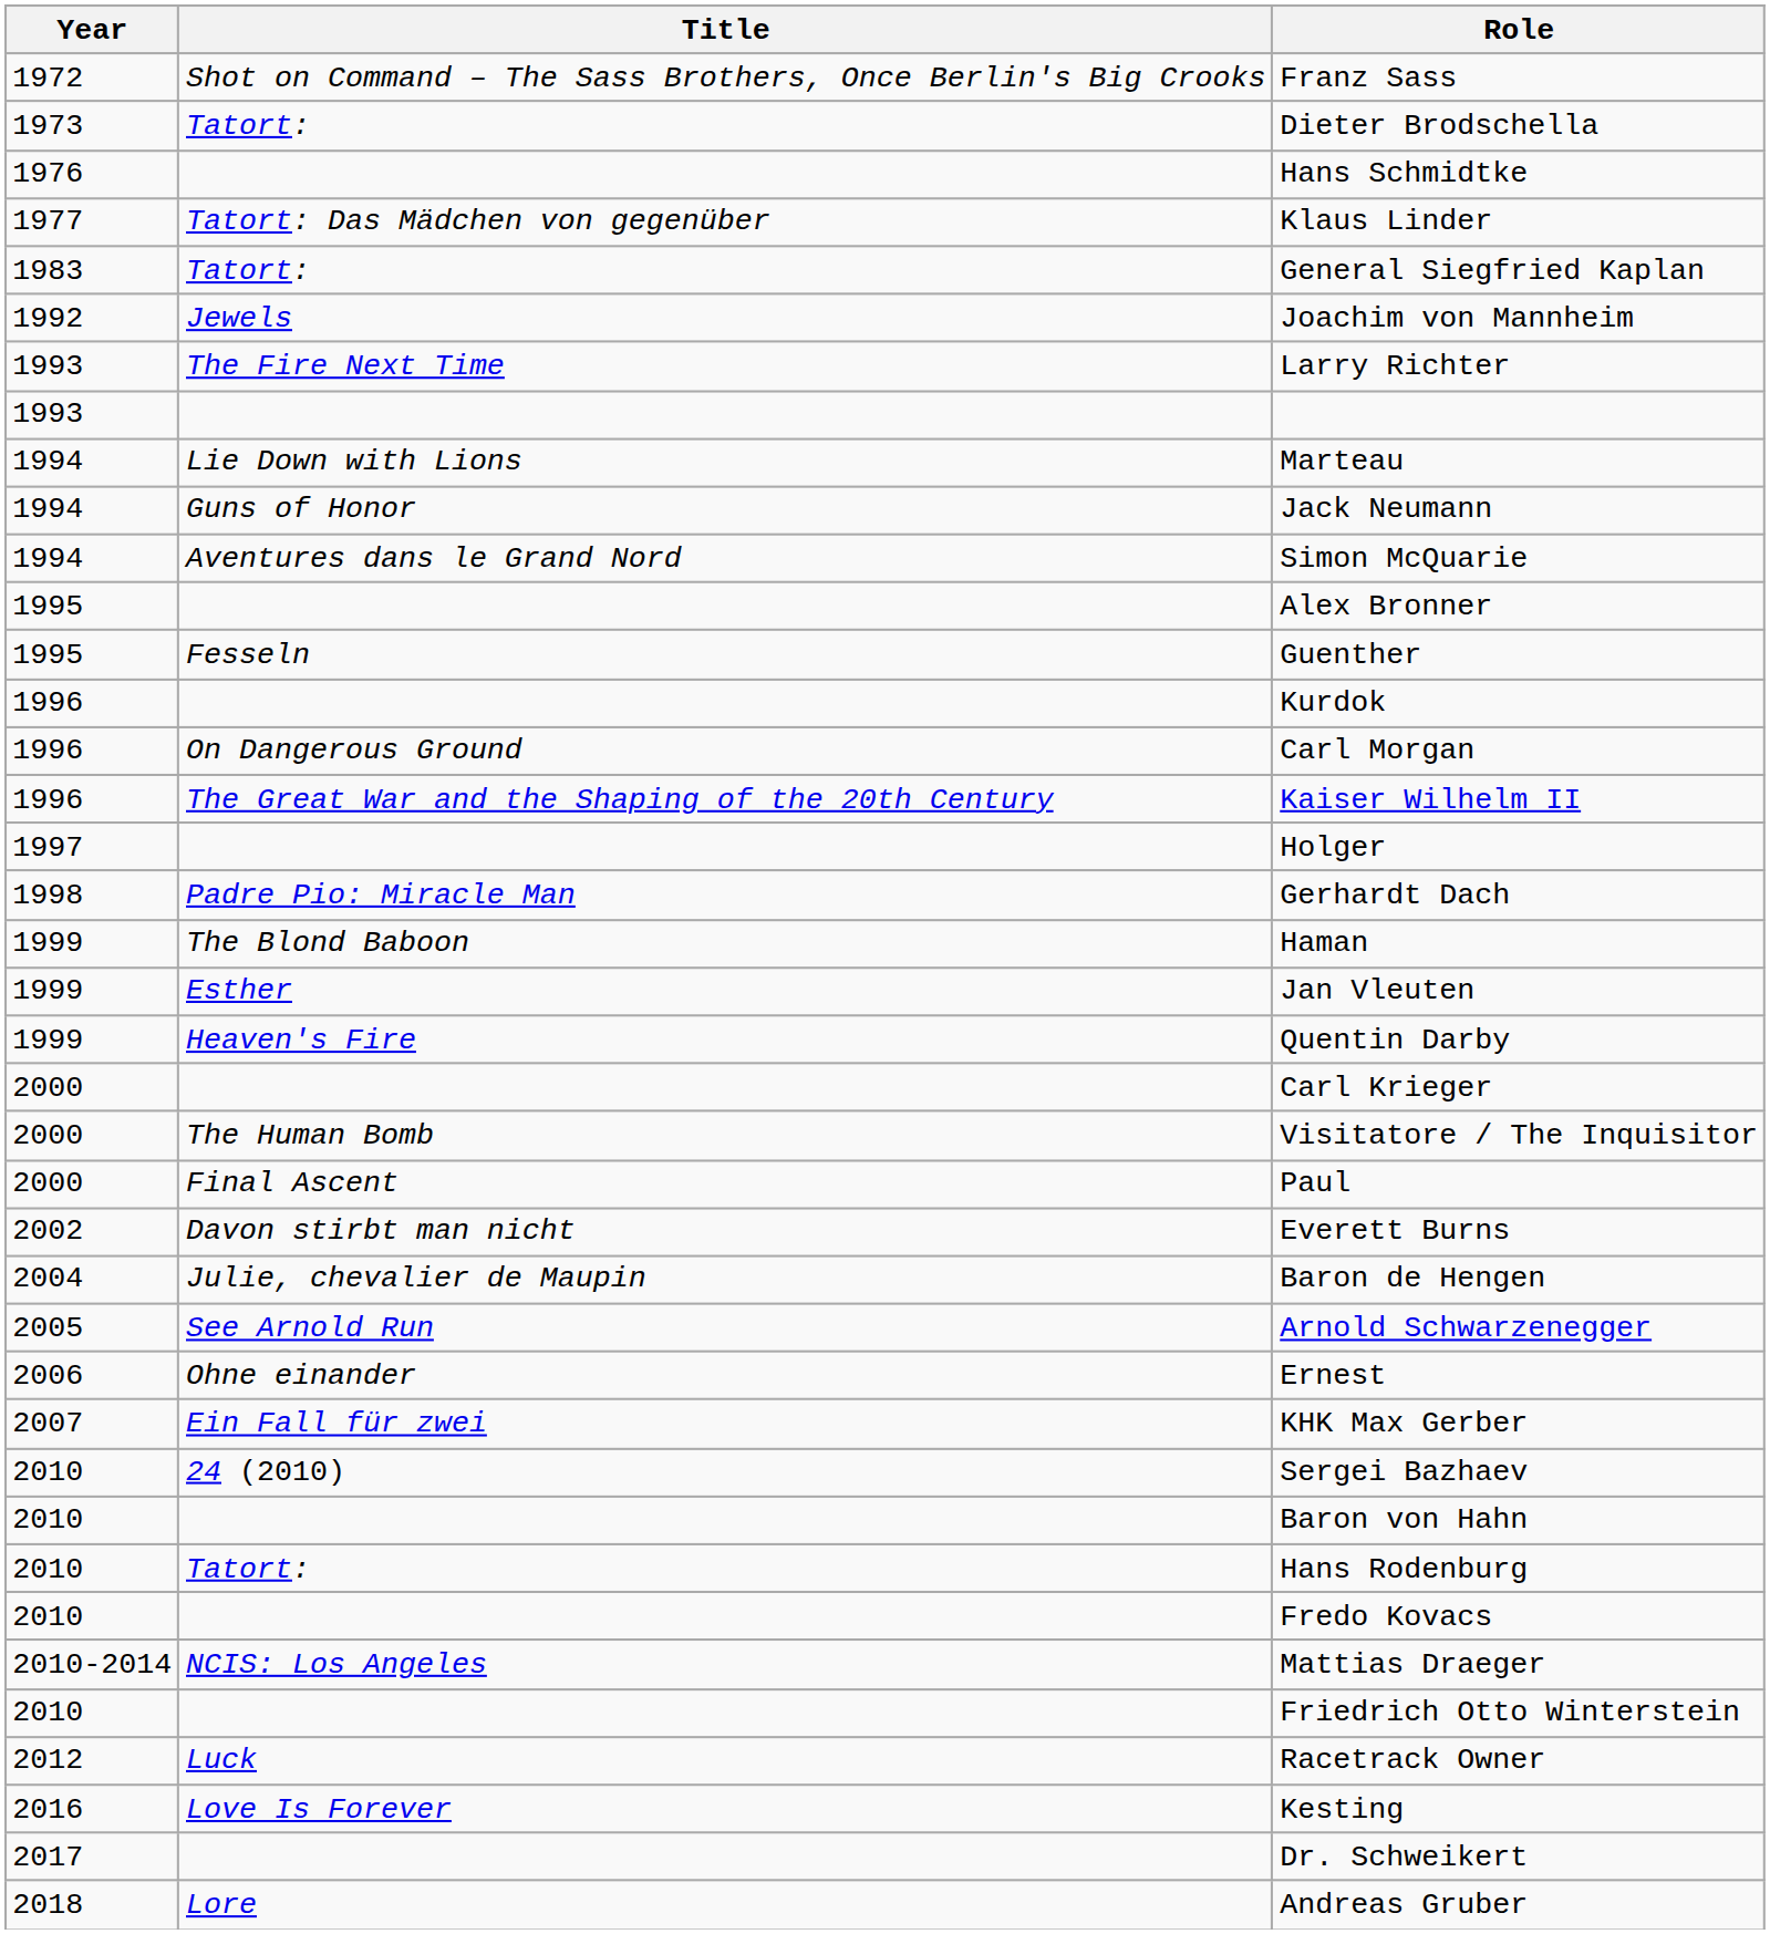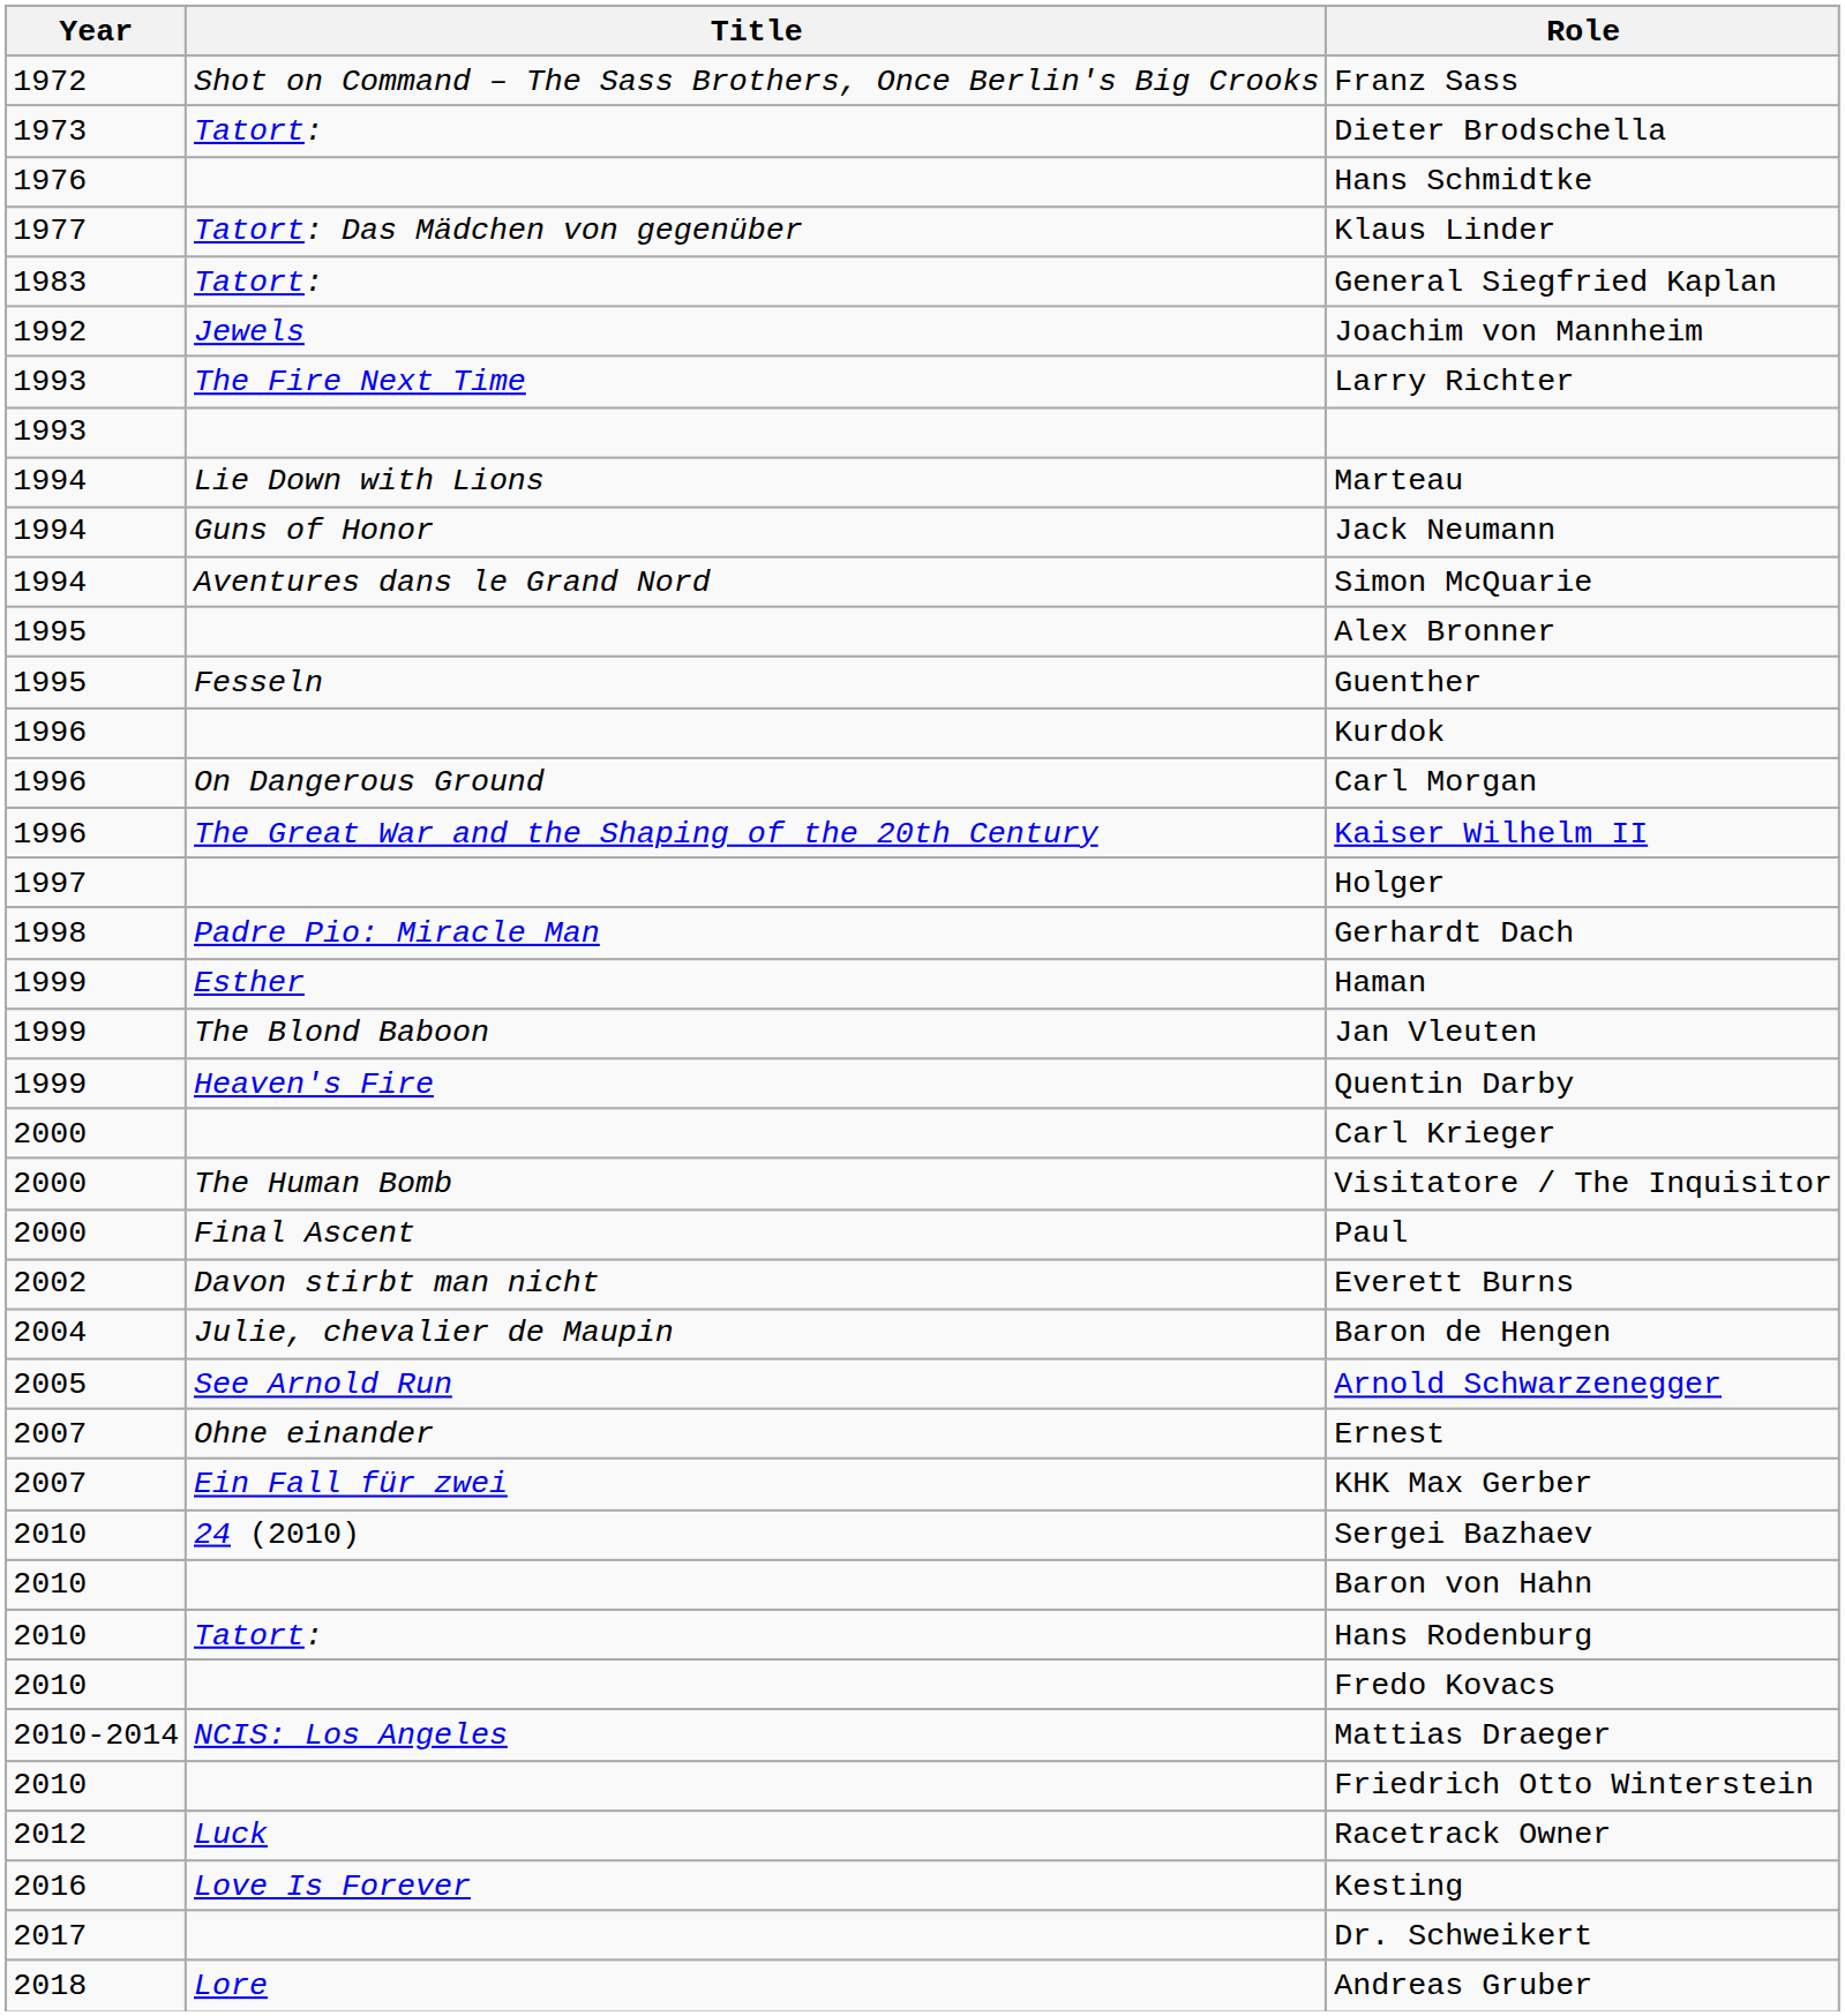 <table class="wikitable sortable">
 <tr>
 <th>Year</th>
 <th>Title</th>
 <th>Role</th>
 </tr>
 <tr>
 <td>1972</td>
 <td><em>Shot on Command – The Sass Brothers, Once Berlin's Big Crooks</em></td>
 <td>Franz Sass</td>
 </tr>
 <tr>
 <td>1973</td>
 <td><em><a href='#'>Tatort</a>: </em></td>
 <td>Dieter Brodschella</td>
 </tr>
 <tr>
 <td>1976</td>
 <td><em></em></td>
 <td>Hans Schmidtke</td>
 </tr>
 <tr>
 <td>1977</td>
 <td><em><a href='#'>Tatort</a>: Das Mädchen von gegenüber</em></td>
 <td>Klaus Linder</td>
 </tr>
 <tr>
 <td>1983</td>
 <td><em><a href='#'>Tatort</a>: </em></td>
 <td>General Siegfried Kaplan</td>
 </tr>
 <tr>
 <td>1992</td>
 <td><em><a href='#'>Jewels</a></em></td>
 <td>Joachim von Mannheim</td>
 </tr>
 <tr>
 <td>1993</td>
 <td><em><a href='#'>The Fire Next Time</a></em></td>
 <td>Larry Richter</td>
 </tr>
 <tr>
 <td>1993</td>
 <td><em></em></td>
 <td></td>
 </tr>
 <tr>
 <td>1994</td>
 <td><em>Lie Down with Lions</em></td>
 <td>Marteau</td>
 </tr>
 <tr>
 <td>1994</td>
 <td><em>Guns of Honor</em></td>
 <td>Jack Neumann</td>
 </tr>
 <tr>
 <td>1994</td>
 <td><em>Aventures dans le Grand Nord</em></td>
 <td>Simon McQuarie</td>
 </tr>
 <tr>
 <td>1995</td>
 <td><em></em></td>
 <td>Alex Bronner</td>
 </tr>
 <tr>
 <td>1995</td>
 <td><em>Fesseln</em></td>
 <td>Guenther</td>
 </tr>
 <tr>
 <td>1996</td>
 <td><em></em></td>
 <td>Kurdok</td>
 </tr>
 <tr>
 <td>1996</td>
 <td><em>On Dangerous Ground</em></td>
 <td>Carl Morgan</td>
 </tr>
 <tr>
 <td>1996</td>
 <td><em><a href='#'>The Great War and the Shaping of the 20th Century</a></em></td>
 <td><a href='#'>Kaiser Wilhelm II</a></td>
 </tr>
 <tr>
 <td>1997</td>
 <td><em></em></td>
 <td>Holger</td>
 </tr>
 <tr>
 <td>1998</td>
 <td><em><a href='#'>Padre Pio: Miracle Man</a></em></td>
 <td>Gerhardt Dach</td>
 </tr>
 <tr>
 <td>1999</td>
-<td><em>The Blond Baboon</em></td>
+<td><em><a href='#'>Esther</a></em></td>
 <td>Haman</td>
 </tr>
 <tr>
 <td>1999</td>
-<td><em><a href='#'>Esther</a></em></td>
+<td><em>The Blond Baboon</em></td>
 <td>Jan Vleuten</td>
 </tr>
 <tr>
 <td>1999</td>
 <td><em><a href='#'>Heaven's Fire</a></em></td>
 <td>Quentin Darby</td>
 </tr>
 <tr>
 <td>2000</td>
 <td><em></em></td>
 <td>Carl Krieger</td>
 </tr>
 <tr>
 <td>2000</td>
 <td><em>The Human Bomb</em></td>
 <td>Visitatore / The Inquisitor</td>
 </tr>
 <tr>
 <td>2000</td>
 <td><em>Final Ascent</em></td>
 <td>Paul</td>
 </tr>
 <tr>
 <td>2002</td>
 <td><em>Davon stirbt man nicht</em></td>
 <td>Everett Burns</td>
 </tr>
 <tr>
 <td>2004</td>
 <td><em>Julie, chevalier de Maupin</em></td>
 <td>Baron de Hengen</td>
 </tr>
 <tr>
 <td>2005</td>
 <td><em><a href='#'>See Arnold Run</a></em></td>
 <td><a href='#'>Arnold Schwarzenegger</a></td>
 </tr>
 <tr>
-<td>2006</td>
+<td>2007</td>
 <td><em>Ohne einander</em></td>
 <td>Ernest</td>
 </tr>
 <tr>
 <td>2007</td>
 <td><em><a href='#'>Ein Fall für zwei</a></em></td>
 <td>KHK Max Gerber</td>
 </tr>
 <tr>
 <td>2010</td>
 <td><em><a href='#'>24</a></em> (2010)</td>
 <td>Sergei Bazhaev</td>
 </tr>
 <tr>
 <td>2010</td>
 <td><em></em></td>
 <td>Baron von Hahn</td>
 </tr>
 <tr>
 <td>2010</td>
 <td><em><a href='#'>Tatort</a>: </em></td>
 <td>Hans Rodenburg</td>
 </tr>
 <tr>
 <td>2010</td>
 <td><em></em></td>
 <td>Fredo Kovacs</td>
 </tr>
 <tr>
 <td>2010-2014</td>
 <td><em><a href='#'>NCIS: Los Angeles</a></em></td>
 <td>Mattias Draeger</td>
 </tr>
 <tr>
 <td>2010</td>
 <td><em></em></td>
 <td>Friedrich Otto Winterstein</td>
 </tr>
 <tr>
 <td>2012</td>
 <td><em><a href='#'>Luck</a></em></td>
 <td>Racetrack Owner</td>
 </tr>
 <tr>
 <td>2016</td>
 <td><em><a href='#'>Love Is Forever</a></em></td>
 <td>Kesting</td>
 </tr>
 <tr>
 <td>2017</td>
 <td><em></em></td>
 <td>Dr. Schweikert</td>
 </tr>
 <tr>
 <td>2018</td>
 <td><em><a href='#'>Lore</a></em></td>
 <td>Andreas Gruber</td>
 </tr>
 </table>
